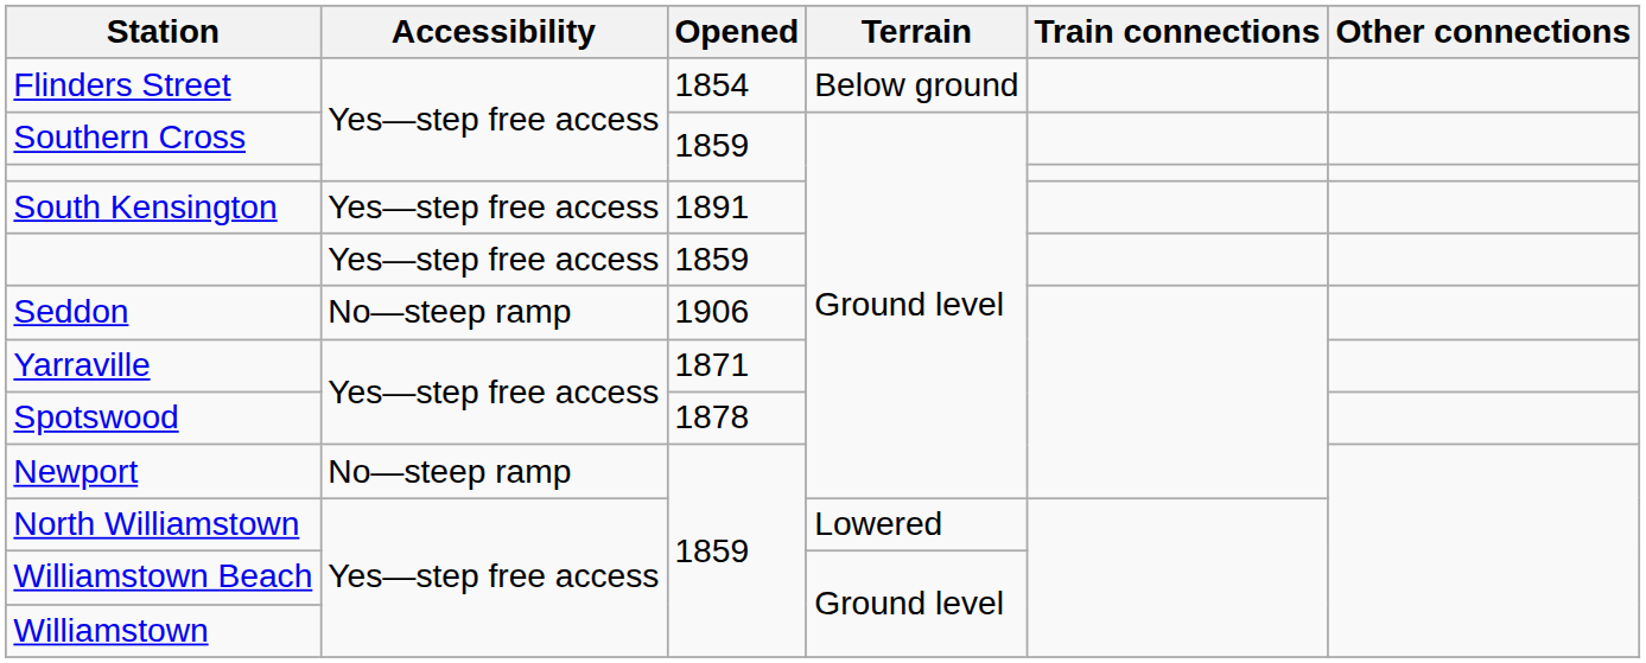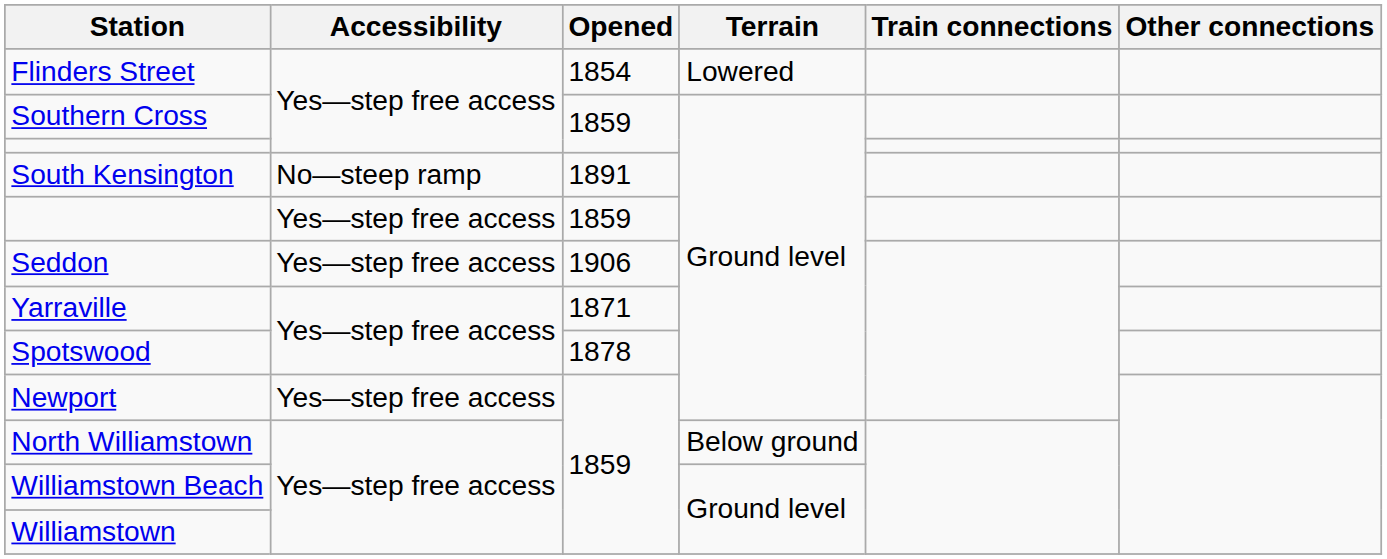 <table class="wikitable">
 <tr>
 <th>Station</th>
 <th>Accessibility</th>
 <th>Opened</th>
 <th>Terrain</th>
 <th>Train connections</th>
 <th>Other connections</th>
 </tr>
 <tr>
 <td><a href='#'>Flinders Street</a></td>
 <td rowspan="3">Yes—step free access</td>
 <td>1854</td>
-<td>Below ground</td>
+<td>Lowered</td>
 <td></td>
 <td> </td>
 </tr>
 <tr>
 <td><a href='#'>Southern Cross</a></td>
 <td rowspan="2">1859</td>
 <td rowspan="8">Ground level</td>
 <td></td>
 <td>   </td>
 </tr>
 <tr>
 <td></td>
 <td></td>
 <td></td>
 </tr>
 <tr>
 <td><a href='#'>South Kensington</a></td>
-<td>Yes—step free access</td>
+<td>No—steep ramp</td>
 <td>1891</td>
 <td></td>
 <td></td>
 </tr>
 <tr>
 <td></td>
 <td>Yes—step free access</td>
 <td>1859</td>
 <td></td>
 <td> </td>
 </tr>
 <tr>
 <td><a href='#'>Seddon</a></td>
-<td>No—steep ramp</td>
+<td>Yes—step free access</td>
 <td>1906</td>
 <td rowspan="4"></td>
 <td></td>
 </tr>
 <tr>
 <td><a href='#'>Yarraville</a></td>
 <td rowspan="2">Yes—step free access</td>
 <td>1871</td>
 <td></td>
 </tr>
 <tr>
 <td><a href='#'>Spotswood</a></td>
 <td>1878</td>
 <td></td>
 </tr>
 <tr>
 <td><a href='#'>Newport</a></td>
-<td>No—steep ramp</td>
+<td>Yes—step free access</td>
 <td rowspan="4">1859</td>
 <td rowspan="4"></td>
 </tr>
 <tr>
 <td><a href='#'>North Williamstown</a></td>
 <td rowspan="3">Yes—step free access</td>
-<td>Lowered</td>
+<td>Below ground</td>
 <td rowspan="3"></td>
 </tr>
 <tr>
 <td><a href='#'>Williamstown Beach</a></td>
 <td rowspan="2">Ground level</td>
 </tr>
 <tr>
 <td><a href='#'>Williamstown</a></td>
 </tr>
 </table>
